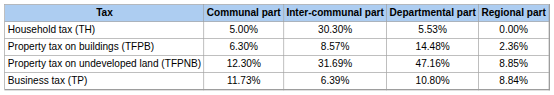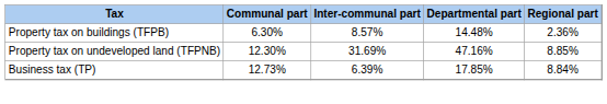 <table align="center" rules="all" cellspacing="0" cellpadding="4" style="border: 1px solid #999; border-right: 2px solid #999; border-bottom:2px solid #999; background: #FFFFFF">
 <tr style="background: #adcdf1">
 <th>Tax</th>
 <th>Communal part</th>
 <th>Inter-communal part</th>
 <th>Departmental part</th>
 <th>Regional part</th>
-</tr>
-<tr>
-<td>Household tax (TH)</td>
-<td align=center>5.00%</td>
-<td align=center>30.30%</td>
-<td align=center>5.53%</td>
-<td align=center>0.00%</td>
 </tr>
 <tr>
 <td>Property tax on buildings (TFPB)</td>
 <td align=center>6.30%</td>
 <td align=center>8.57%</td>
 <td align=center>14.48%</td>
 <td align=center>2.36%</td>
 </tr>
 <tr>
 <td>Property tax on undeveloped land (TFPNB)</td>
 <td align=center>12.30%</td>
 <td align=center>31.69%</td>
 <td align=center>47.16%</td>
 <td align=center>8.85%</td>
 </tr>
 <tr>
 <td>Business tax (TP)</td>
-<td align=center>11.73%</td>
+<td align=center>12.73%</td>
 <td align=center>6.39%</td>
-<td align=center>10.80%</td>
+<td align=center>17.85%</td>
 <td align=center>8.84%</td>
 </tr>
 </table>
